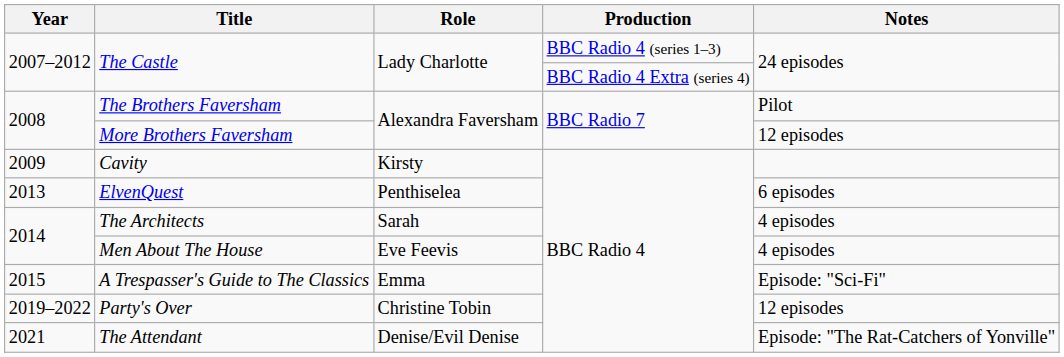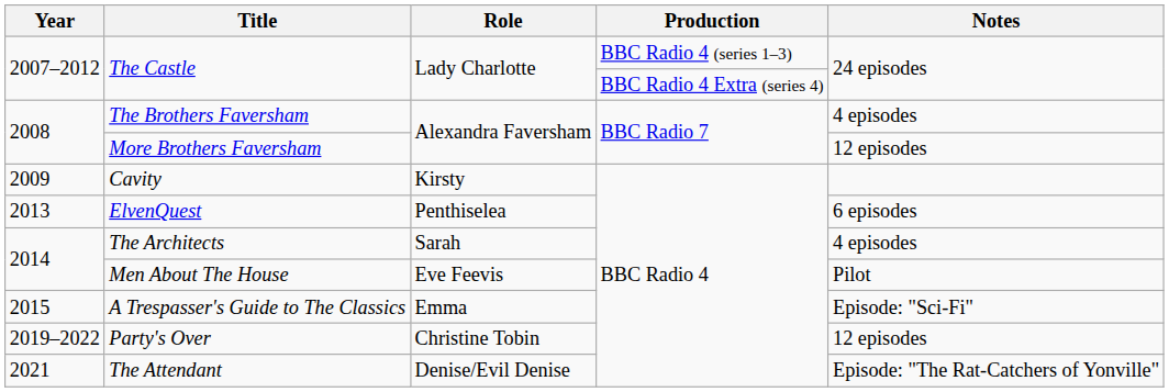 <table class="wikitable sortable">
 <tr>
 <th>Year</th>
 <th>Title</th>
 <th>Role</th>
 <th>Production</th>
 <th class="unsortable">Notes</th>
 </tr>
 <tr>
 <td rowspan="2">2007–2012</td>
 <td rowspan="2"><em><a href='#'>The Castle</a></em></td>
 <td rowspan="2">Lady Charlotte</td>
 <td><a href='#'>BBC Radio 4</a> <small>(series 1–3)</small></td>
 <td rowspan="2">24 episodes</td>
 </tr>
 <tr>
 <td><a href='#'>BBC Radio 4 Extra</a> <small>(series 4)</small></td>
 </tr>
 <tr>
 <td rowspan="2">2008</td>
 <td><em><a href='#'>The Brothers Faversham</a></em></td>
 <td rowspan="2">Alexandra Faversham</td>
 <td rowspan="2"><a href='#'>BBC Radio 7</a></td>
-<td>Pilot</td>
+<td>4 episodes</td>
 </tr>
 <tr>
 <td><em><a href='#'>More Brothers Faversham</a></em></td>
 <td>12 episodes</td>
 </tr>
 <tr>
 <td>2009</td>
 <td><em>Cavity</em></td>
 <td>Kirsty</td>
 <td rowspan="7">BBC Radio 4</td>
 <td></td>
 </tr>
 <tr>
 <td>2013</td>
 <td><em><a href='#'>ElvenQuest</a></em></td>
 <td>Penthiselea</td>
 <td>6 episodes</td>
 </tr>
 <tr>
 <td rowspan="2">2014</td>
 <td><em>The Architects</em></td>
 <td>Sarah</td>
 <td>4 episodes</td>
 </tr>
 <tr>
 <td><em>Men About The House</em></td>
 <td>Eve Feevis</td>
-<td>4 episodes</td>
+<td>Pilot</td>
 </tr>
 <tr>
 <td>2015</td>
 <td><em>A Trespasser's Guide to The Classics</em></td>
 <td>Emma</td>
 <td>Episode: "Sci-Fi"</td>
 </tr>
 <tr>
 <td>2019–2022</td>
 <td><em>Party's Over</em></td>
 <td>Christine Tobin</td>
 <td>12 episodes</td>
 </tr>
 <tr>
 <td>2021</td>
 <td><em>The Attendant</em></td>
 <td>Denise/Evil Denise</td>
 <td>Episode: "The Rat-Catchers of Yonville"</td>
 </tr>
 </table>
